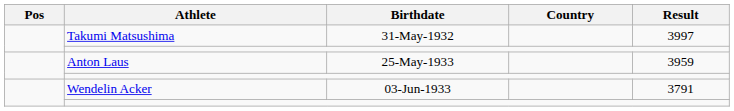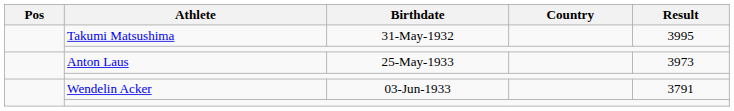 <table class="wikitable"  style="text-align:center; width:70%;">
 <tr>
 <th>Pos</th>
 <th>Athlete</th>
 <th>Birthdate</th>
 <th>Country</th>
 <th>Result</th>
 </tr>
 <tr>
 <td align=center rowspan=2></td>
 <td align=left><a href='#'>Takumi Matsushima</a></td>
 <td>31-May-1932</td>
 <td align=left></td>
-<td>3997</td>
+<td>3995</td>
 </tr>
 <tr>
 <td colspan=4></td>
 </tr>
 <tr>
 <td align=center rowspan=2></td>
 <td align=left><a href='#'>Anton Laus</a></td>
 <td>25-May-1933</td>
 <td align=left></td>
-<td>3959</td>
+<td>3973</td>
 </tr>
 <tr>
 <td colspan=4></td>
 </tr>
 <tr>
 <td align=center rowspan=2></td>
 <td align=left><a href='#'>Wendelin Acker</a></td>
 <td>03-Jun-1933</td>
 <td align=left></td>
 <td>3791</td>
 </tr>
 <tr>
 <td colspan=4></td>
 </tr>
 </table>
